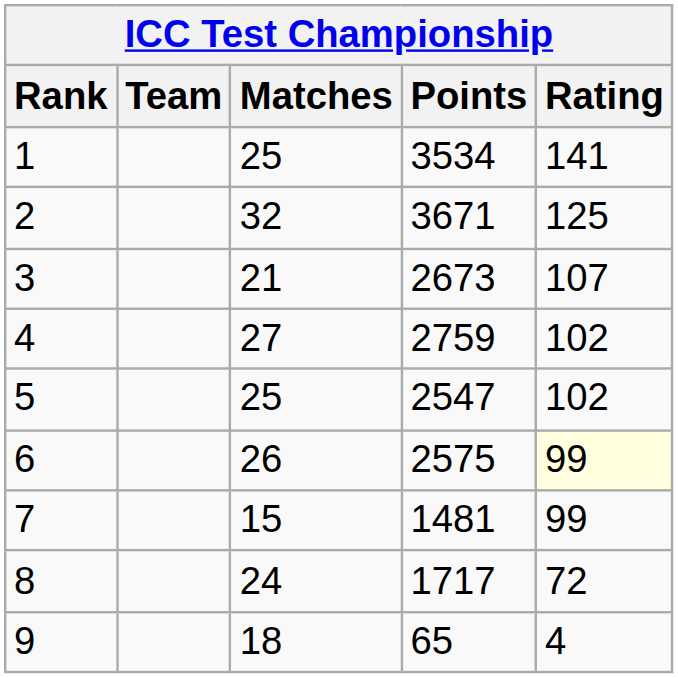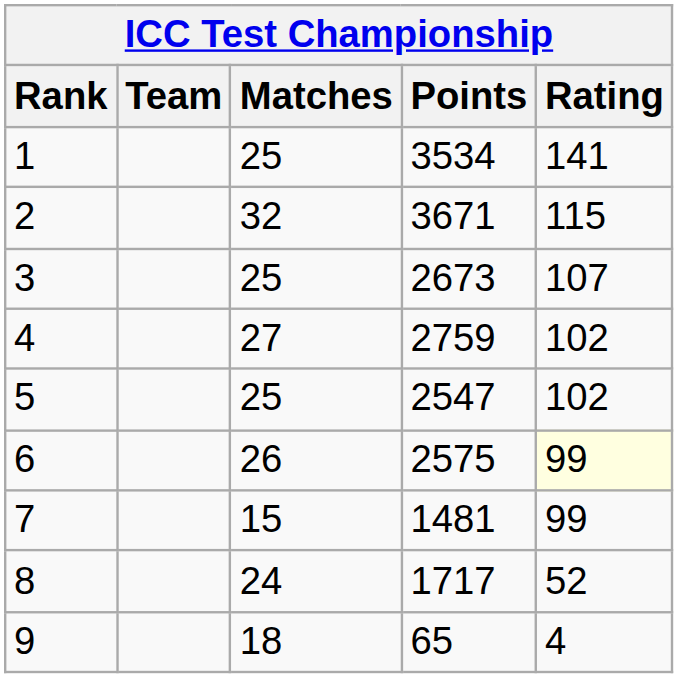 <table class="wikitable">
 <tr>
 <th colspan="5"><a href='#'>ICC Test Championship</a> </th>
 </tr>
 <tr>
 <th>Rank</th>
 <th>Team</th>
 <th>Matches</th>
 <th>Points</th>
 <th>Rating</th>
 </tr>
 <tr>
 <td>1</td>
 <td style="text-align:left;"></td>
 <td>25</td>
 <td>3534</td>
 <td>141</td>
 </tr>
 <tr>
 <td>2</td>
 <td style="text-align:left;"></td>
 <td>32</td>
 <td>3671</td>
-<td>125</td>
+<td>115</td>
 </tr>
 <tr>
 <td>3</td>
 <td style="text-align:left;"></td>
-<td>21</td>
+<td>25</td>
 <td>2673</td>
 <td>107</td>
 </tr>
 <tr>
 <td>4</td>
 <td style="text-align:left;"></td>
 <td>27</td>
 <td>2759</td>
 <td>102</td>
 </tr>
 <tr>
 <td>5</td>
 <td style="text-align:left;"></td>
 <td>25</td>
 <td>2547</td>
 <td>102</td>
 </tr>
 <tr>
 <td>6</td>
 <td style="text-align:left;"></td>
 <td>26</td>
 <td>2575</td>
 <td style="background: lightyellow;">99</td>
 </tr>
 <tr>
 <td>7</td>
 <td style="text-align:left;"></td>
 <td>15</td>
 <td>1481</td>
 <td>99</td>
 </tr>
 <tr>
 <td>8</td>
 <td style="text-align:left;"></td>
 <td>24</td>
 <td>1717</td>
-<td>72</td>
+<td>52</td>
 </tr>
 <tr>
 <td>9</td>
 <td style="text-align:left;"></td>
 <td>18</td>
 <td>65</td>
 <td>4</td>
 </tr>
 </table>
